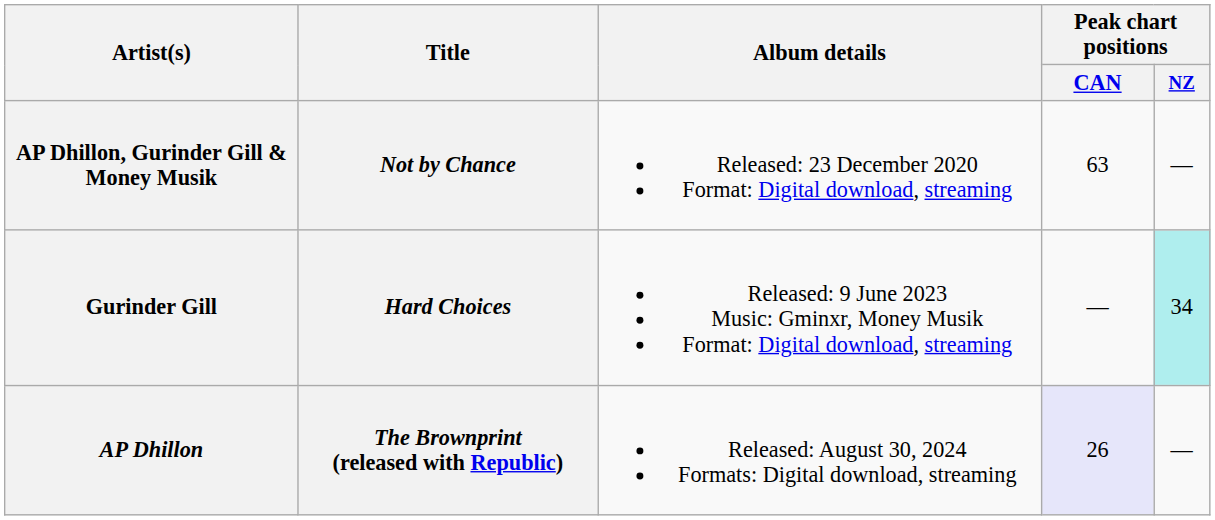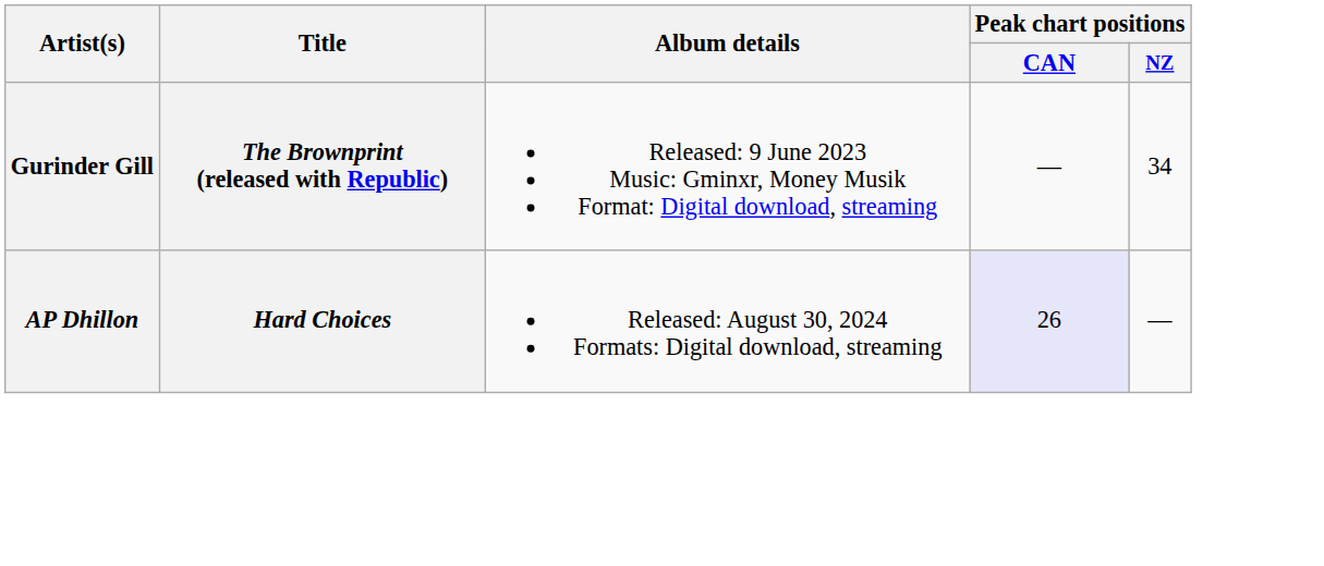 <table class="wikitable plainrowheaders" style="text-align:center;">
 <tr>
 <th rowspan="2">Artist(s)</th>
 <th rowspan="2" scope="col" style="width:13em;">Title</th>
 <th scope="col" rowspan="2" style="width:19.5em;">Album details</th>
 <th colspan="2">Peak chart positions</th>
 </tr>
 <tr>
 <th><a href='#'>CAN</a></th>
 <th style="width:2.5em; font-size:85%"><a href='#'>NZ</a><br></th>
 </tr>
 <tr>
-<th scope="row">AP Dhillon, Gurinder Gill & Money Musik</th>
-<th scope="row"><em>Not by Chance</em></th>
-<td><br><ul><li>Released: 23 December 2020</li><li>Format: <a href='#'>Digital download</a>, <a href='#'>streaming</a></li></ul></td>
-<td>63</td>
-<td>—</td>
-</tr>
-<tr>
 <th scope="row">Gurinder Gill</th>
-<th scope="row"><em>Hard Choices</em></th>
+<th scope="row"><em>The Brownprint</em><br><span>(released with <a href='#'>Republic</a>)</span></th>
 <td><br><ul><li>Released: 9 June 2023</li><li>Music: Gminxr, Money Musik</li><li>Format: <a href='#'>Digital download</a>, <a href='#'>streaming</a></li></ul></td>
 <td>—</td>
-<td style="background: paleturquoise;">34</td>
+<td>34</td>
 </tr>
 <tr>
 <th scope="row"><em>AP Dhillon</em></th>
-<th scope="row"><em>The Brownprint</em><br><span>(released with <a href='#'>Republic</a>)</span></th>
+<th scope="row"><em>Hard Choices</em></th>
 <td><br><ul><li>Released: August 30, 2024</li><li>Formats: Digital download, streaming</li></ul></td>
 <td style="background: lavender;">26</td>
 <td>—</td>
 </tr>
 </table>
